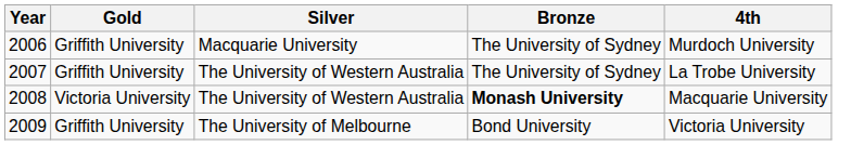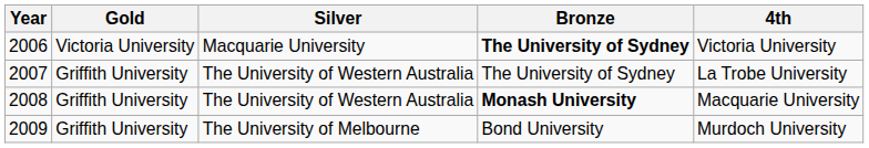 <table class="wikitable">
 <tr>
 <th>Year</th>
 <th>Gold</th>
 <th>Silver</th>
 <th>Bronze</th>
 <th>4th</th>
 </tr>
 <tr>
 <td>2006</td>
-<td>Griffith University</td>
+<td>Victoria University</td>
 <td>Macquarie University</td>
-<td>The University of Sydney</td>
-<td>Murdoch University</td>
+<td><strong>The University of Sydney</strong></td>
+<td>Victoria University</td>
 </tr>
 <tr>
 <td>2007</td>
 <td>Griffith University</td>
 <td>The University of Western Australia</td>
 <td>The University of Sydney</td>
 <td>La Trobe University</td>
 </tr>
 <tr>
 <td>2008</td>
-<td>Victoria University</td>
+<td>Griffith University</td>
 <td>The University of Western Australia</td>
 <td><strong>Monash University</strong></td>
 <td>Macquarie University</td>
 </tr>
 <tr>
 <td>2009</td>
 <td>Griffith University</td>
 <td>The University of Melbourne</td>
 <td>Bond University</td>
-<td>Victoria University</td>
+<td>Murdoch University</td>
 </tr>
 </table>
